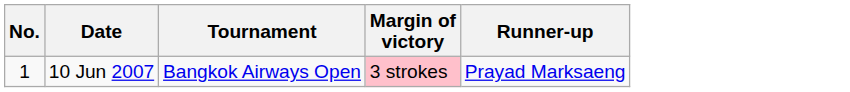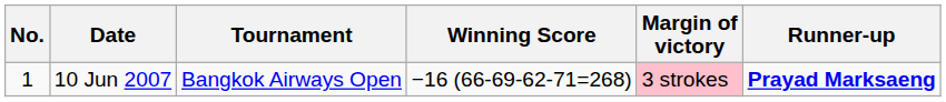 <table class="wikitable" style="font-size:95%;">
 <tr>
 <th>No.</th>
 <th>Date</th>
 <th>Tournament</th>
+<th>Winning Score</th>
 <th>Margin of<br>victory</th>
 <th>Runner-up</th>
 </tr>
 <tr>
 <td align=center>1</td>
 <td>10 Jun <a href='#'>2007</a></td>
 <td><a href='#'>Bangkok Airways Open</a></td>
+<td>−16 (66-69-62-71=268)</td>
 <td style="background: pink;">3 strokes</td>
-<td> <a href='#'>Prayad Marksaeng</a></td>
+<td><strong> <a href='#'>Prayad Marksaeng</a></strong></td>
 </tr>
 </table>
